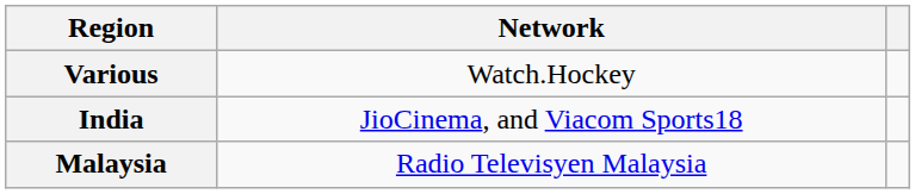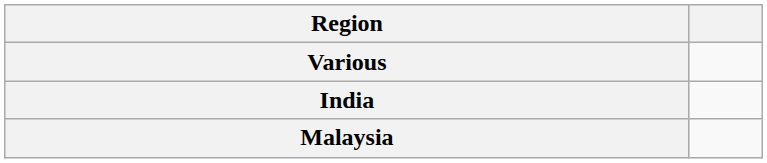 <table class="wikitable" style="text-align:center; width:40%">
 <tr>
 <th scope="col">Region</th>
-<th scope="col">Network</th>
 <th scope="col"></th>
 </tr>
 <tr>
 <th scope="col">Various</th>
-<td>Watch.Hockey</td>
 <td></td>
 </tr>
 <tr>
 <th scope="col">India</th>
-<td><a href='#'>JioCinema</a>, and <a href='#'>Viacom Sports18</a></td>
 <td></td>
 </tr>
 <tr>
 <th scope="col">Malaysia</th>
-<td><a href='#'>Radio Televisyen Malaysia</a></td>
 <td></td>
 </tr>
 </table>
